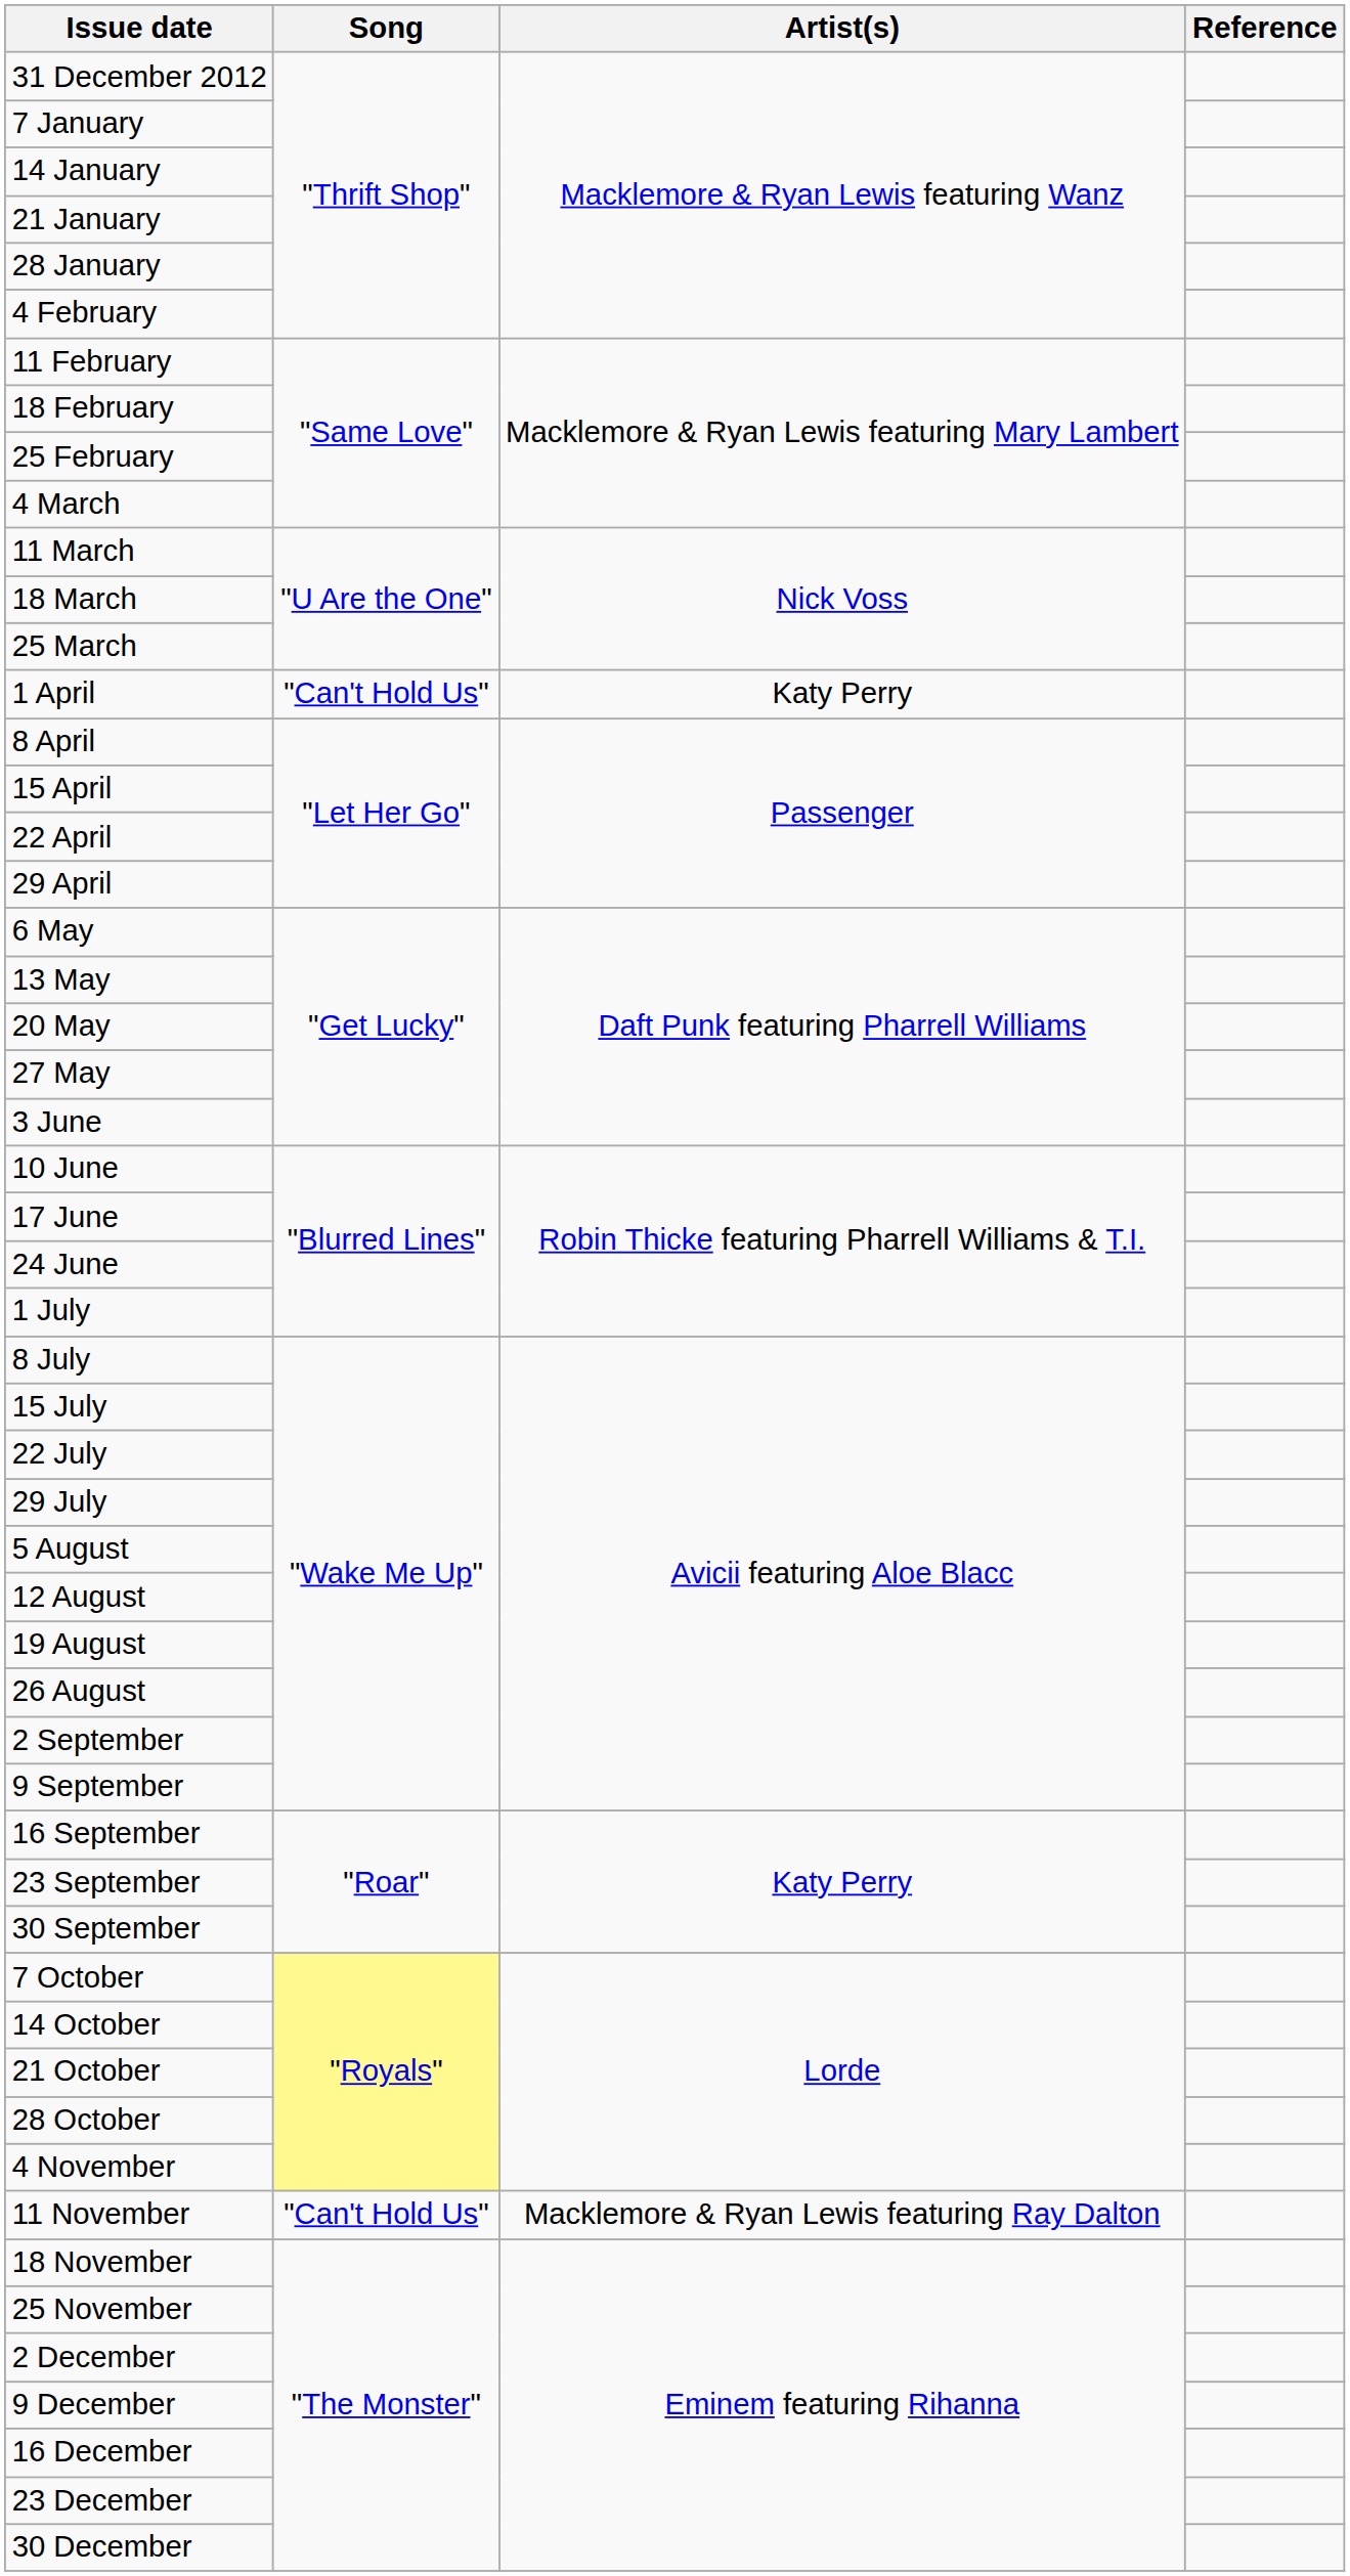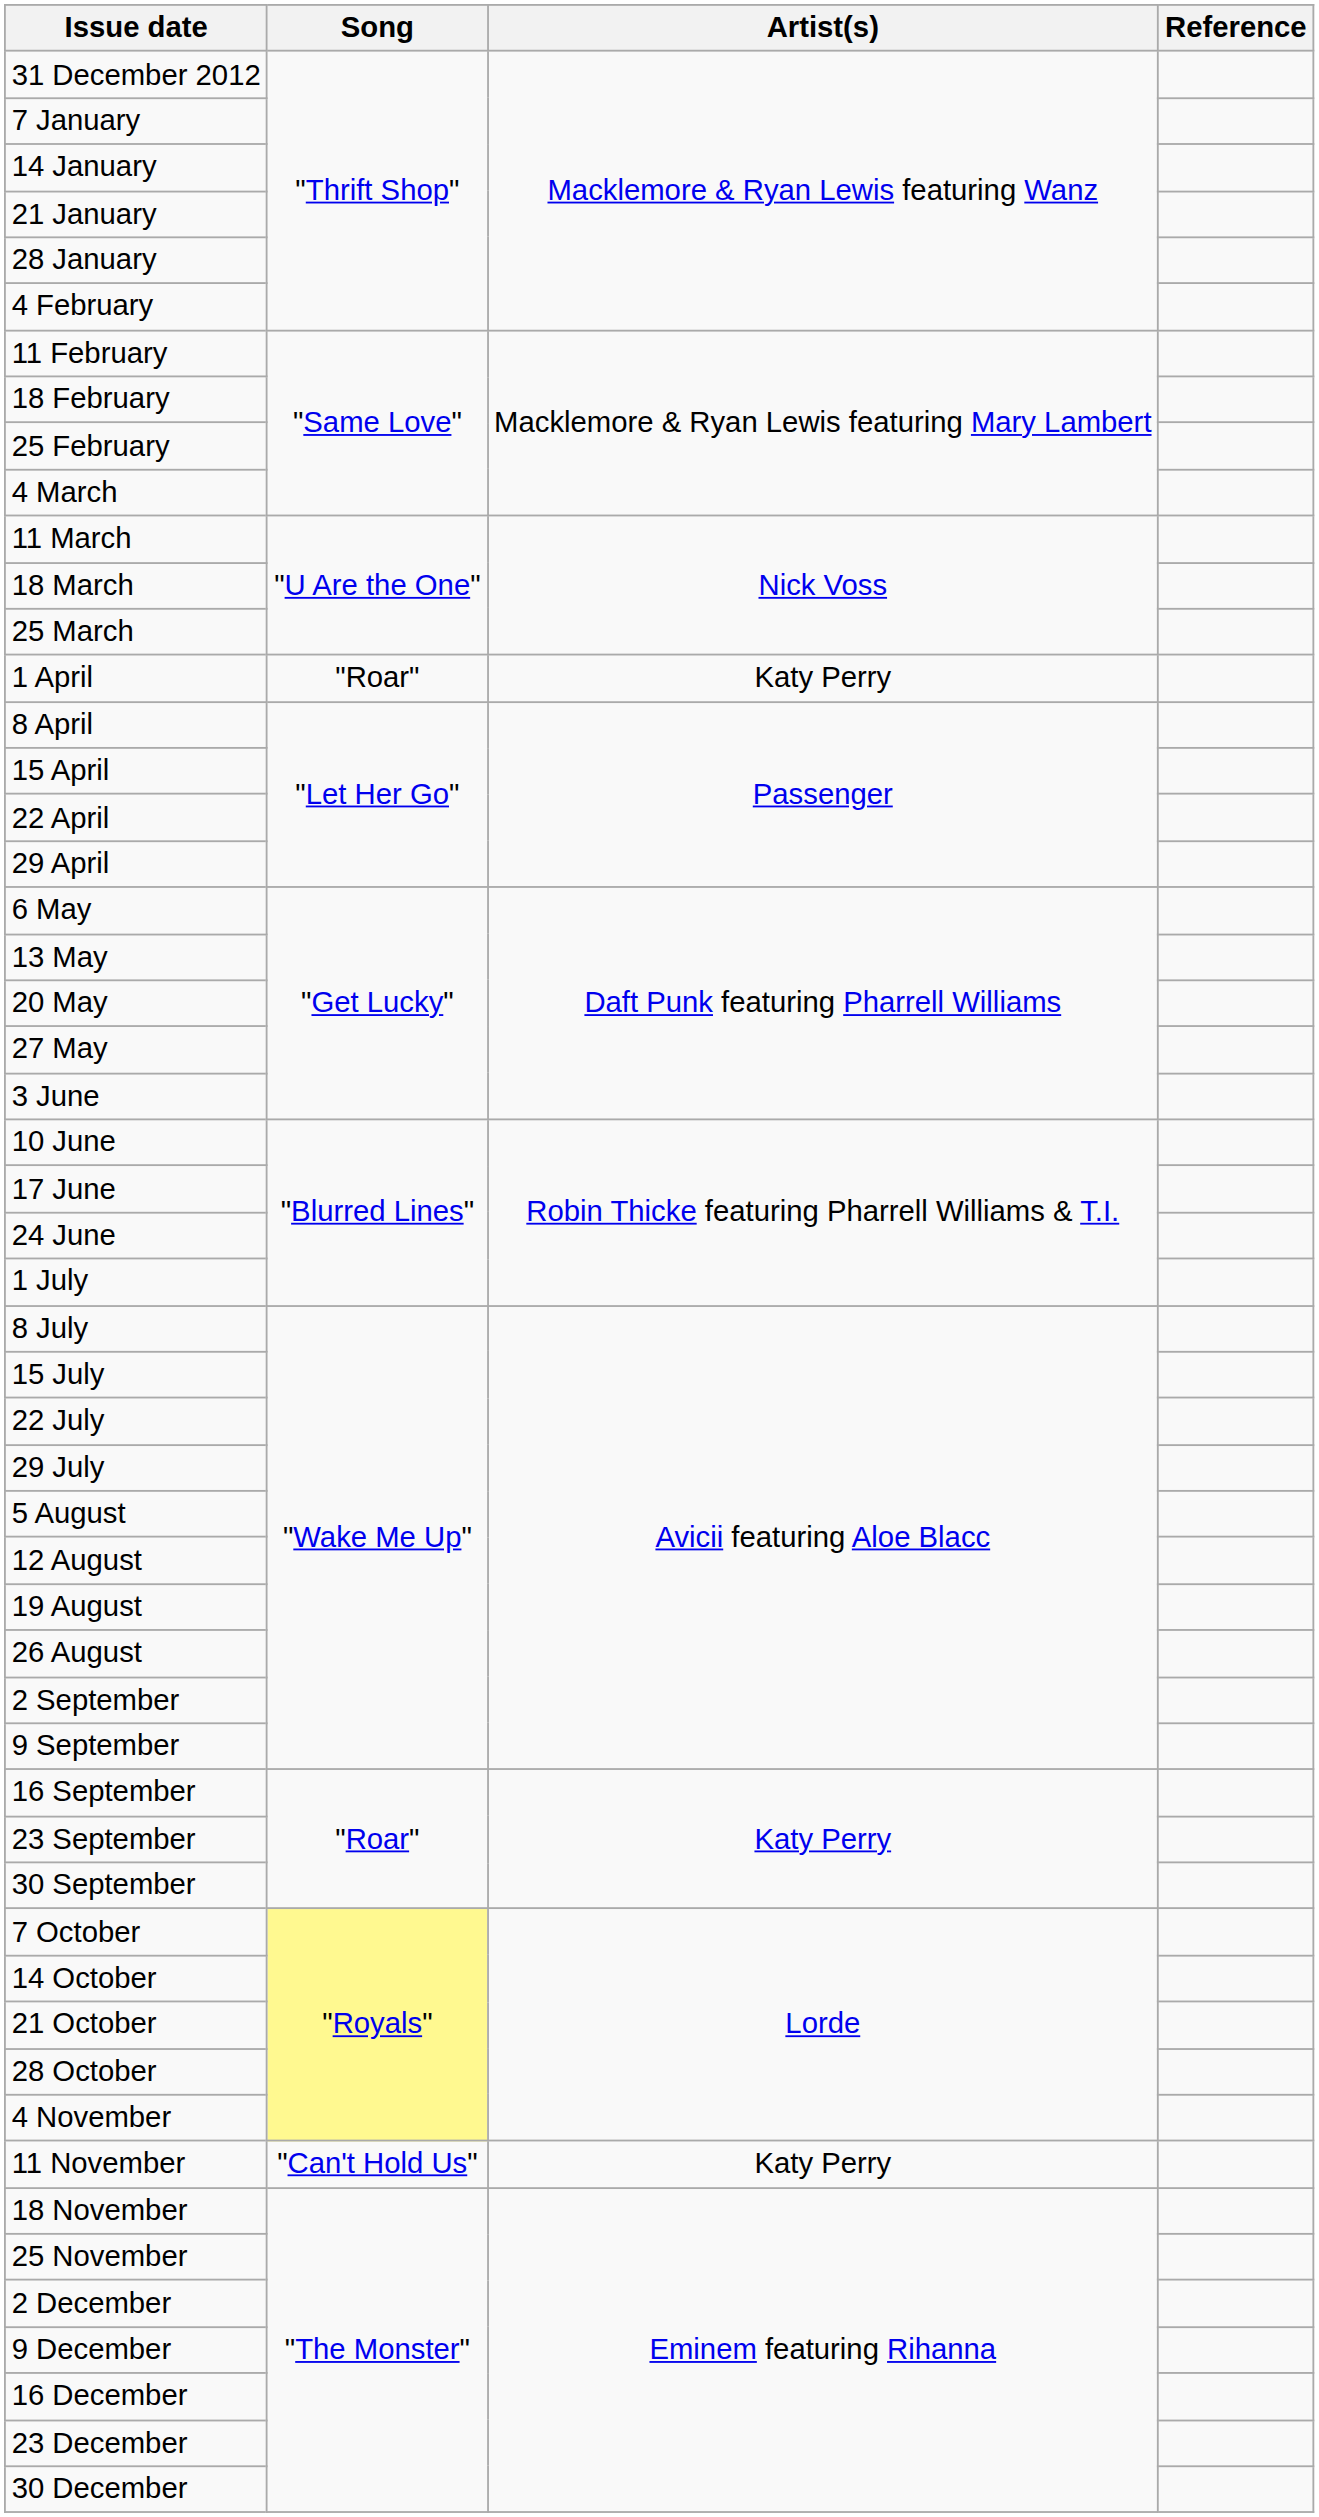 <table class="wikitable">
 <tr>
 <th>Issue date</th>
 <th>Song</th>
 <th>Artist(s)</th>
 <th>Reference</th>
 </tr>
 <tr>
 <td align="left">31 December 2012</td>
 <td align="center" rowspan="6">"<a href='#'>Thrift Shop</a>"</td>
 <td align="center" rowspan="6"><a href='#'>Macklemore & Ryan Lewis</a> featuring <a href='#'>Wanz</a></td>
 <td align="center"></td>
 </tr>
 <tr>
 <td align="left">7 January</td>
 <td align="center"></td>
 </tr>
 <tr>
 <td align="left">14 January</td>
 <td align="center"></td>
 </tr>
 <tr>
 <td align="left">21 January</td>
 <td align="center"></td>
 </tr>
 <tr>
 <td align="left">28 January</td>
 <td align="center"></td>
 </tr>
 <tr>
 <td align="left">4 February</td>
 <td align="center"></td>
 </tr>
 <tr>
 <td align="left">11 February</td>
 <td align="center" rowspan="4">"<a href='#'>Same Love</a>"</td>
 <td align="center" rowspan="4">Macklemore & Ryan Lewis featuring <a href='#'>Mary Lambert</a></td>
 <td align="center"></td>
 </tr>
 <tr>
 <td align="left">18 February</td>
 <td align="center"></td>
 </tr>
 <tr>
 <td align="left">25 February</td>
 <td align="center"></td>
 </tr>
 <tr>
 <td align="left">4 March</td>
 <td align="center"></td>
 </tr>
 <tr>
 <td align="left">11 March</td>
 <td align="center" rowspan="3">"<a href='#'>U Are the One</a>"</td>
 <td align="center" rowspan="3"><a href='#'>Nick Voss</a></td>
 <td align="center"></td>
 </tr>
 <tr>
 <td align="left">18 March</td>
 <td align="center"></td>
 </tr>
 <tr>
 <td align="left">25 March</td>
 <td align="center"></td>
 </tr>
 <tr>
 <td align="left">1 April</td>
-<td align="center">"<a href='#'>Can't Hold Us</a>"</td>
+<td align="center">"Roar"</td>
 <td align="center">Katy Perry</td>
 <td align="center"></td>
 </tr>
 <tr>
 <td align="left">8 April</td>
 <td align="center" rowspan="4">"<a href='#'>Let Her Go</a>"</td>
 <td align="center" rowspan="4"><a href='#'>Passenger</a></td>
 <td align="center"></td>
 </tr>
 <tr>
 <td align="left">15 April</td>
 <td align="center"></td>
 </tr>
 <tr>
 <td align="left">22 April</td>
 <td align="center"></td>
 </tr>
 <tr>
 <td align="left">29 April</td>
 <td align="center"></td>
 </tr>
 <tr>
 <td align="left">6 May</td>
 <td align="center" rowspan="5">"<a href='#'>Get Lucky</a>"</td>
 <td align="center" rowspan="5"><a href='#'>Daft Punk</a> featuring <a href='#'>Pharrell Williams</a></td>
 <td align="center"></td>
 </tr>
 <tr>
 <td align="left">13 May</td>
 <td align="center"></td>
 </tr>
 <tr>
 <td align="left">20 May</td>
 <td align="center"></td>
 </tr>
 <tr>
 <td align="left">27 May</td>
 <td align="center"></td>
 </tr>
 <tr>
 <td align="left">3 June</td>
 <td align="center"></td>
 </tr>
 <tr>
 <td align="left">10 June</td>
 <td align="center" rowspan="4">"<a href='#'>Blurred Lines</a>"</td>
 <td align="center" rowspan="4"><a href='#'>Robin Thicke</a> featuring Pharrell Williams & <a href='#'>T.I.</a></td>
 <td align="center"></td>
 </tr>
 <tr>
 <td align="left">17 June</td>
 <td align="center"></td>
 </tr>
 <tr>
 <td align="left">24 June</td>
 <td align="center"></td>
 </tr>
 <tr>
 <td align="left">1 July</td>
 <td align="center"></td>
 </tr>
 <tr>
 <td align="left">8 July</td>
 <td align="center" rowspan="10">"<a href='#'>Wake Me Up</a>"</td>
 <td align="center" rowspan="10"><a href='#'>Avicii</a> featuring <a href='#'>Aloe Blacc</a></td>
 <td align="center"></td>
 </tr>
 <tr>
 <td align="left">15 July</td>
 <td align="center"></td>
 </tr>
 <tr>
 <td align="left">22 July</td>
 <td align="center"></td>
 </tr>
 <tr>
 <td align="left">29 July</td>
 <td align="center"></td>
 </tr>
 <tr>
 <td align="left">5 August</td>
 <td align="center"></td>
 </tr>
 <tr>
 <td align="left">12 August</td>
 <td align="center"></td>
 </tr>
 <tr>
 <td align="left">19 August</td>
 <td align="center"></td>
 </tr>
 <tr>
 <td align="left">26 August</td>
 <td align="center"></td>
 </tr>
 <tr>
 <td align="left">2 September</td>
 <td align="center"></td>
 </tr>
 <tr>
 <td align="left">9 September</td>
 <td align="center"></td>
 </tr>
 <tr>
 <td align="left">16 September</td>
 <td align="center" rowspan="3">"<a href='#'>Roar</a>"</td>
 <td align="center" rowspan="3"><a href='#'>Katy Perry</a></td>
 <td align="center"></td>
 </tr>
 <tr>
 <td align="left">23 September</td>
 <td align="center"></td>
 </tr>
 <tr>
 <td align="left">30 September</td>
 <td align="center"></td>
 </tr>
 <tr>
 <td align="left">7 October</td>
 <td bgcolor=#FFF99 align="center" rowspan="5">"<a href='#'>Royals</a>"</td>
 <td align="center" rowspan="5"><a href='#'>Lorde</a></td>
 <td align="center"></td>
 </tr>
 <tr>
 <td align="left">14 October</td>
 <td align="center"></td>
 </tr>
 <tr>
 <td align="left">21 October</td>
 <td align="center"></td>
 </tr>
 <tr>
 <td align="left">28 October</td>
 <td align="center"></td>
 </tr>
 <tr>
 <td align="left">4 November</td>
 <td align="center"></td>
 </tr>
 <tr>
 <td align="left">11 November</td>
 <td align="center">"<a href='#'>Can't Hold Us</a>"</td>
-<td align="center">Macklemore & Ryan Lewis featuring <a href='#'>Ray Dalton</a></td>
+<td align="center">Katy Perry</td>
 <td align="center"></td>
 </tr>
 <tr>
 <td align="left">18 November</td>
 <td align="center" rowspan="7">"<a href='#'>The Monster</a>"</td>
 <td align="center" rowspan="7"><a href='#'>Eminem</a> featuring <a href='#'>Rihanna</a></td>
 <td align="center"></td>
 </tr>
 <tr>
 <td align="left">25 November</td>
 <td align="center"></td>
 </tr>
 <tr>
 <td align="left">2 December</td>
 <td align="center"></td>
 </tr>
 <tr>
 <td align="left">9 December</td>
 <td align="center"></td>
 </tr>
 <tr>
 <td align="left">16 December</td>
 <td align="center"></td>
 </tr>
 <tr>
 <td align="left">23 December</td>
 <td align="center"></td>
 </tr>
 <tr>
 <td align="left">30 December</td>
 <td align="center"></td>
 </tr>
 </table>
